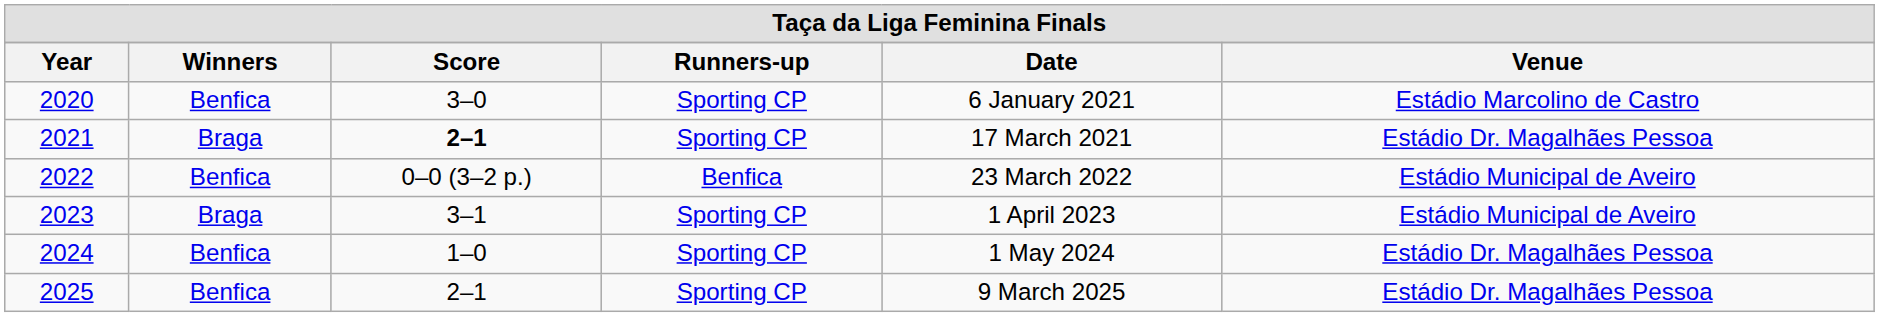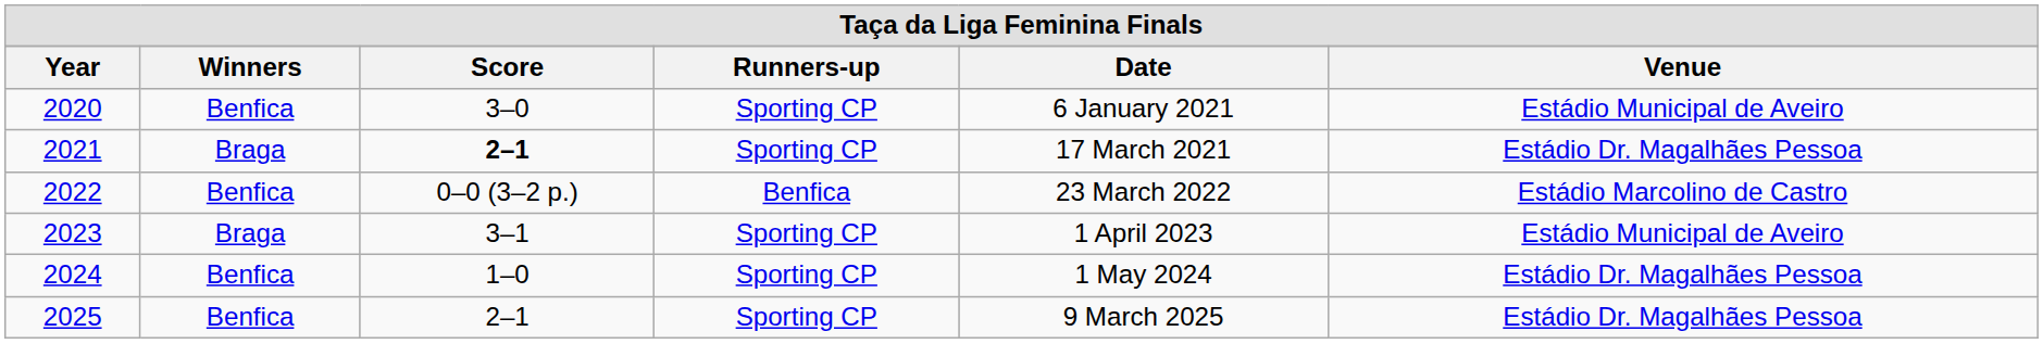 <table class="wikitable" style="text-align: center;" width=98%>
 <tr bgcolor=#e0e0e0>
 <td colspan=7><strong>Taça da Liga Feminina Finals</strong></td>
 </tr>
 <tr bgcolor=#e0e0e0>
 </tr>
 <tr>
 <th scope="col">Year</th>
 <th>Winners</th>
 <th>Score</th>
 <th>Runners-up</th>
 <th>Date</th>
 <th>Venue</th>
 </tr>
 <tr align=center>
 <td><a href='#'>2020</a></td>
 <td><a href='#'>Benfica</a></td>
 <td align=center>3–0</td>
 <td><a href='#'>Sporting CP</a></td>
 <td>6 January 2021</td>
-<td><a href='#'>Estádio Marcolino de Castro</a></td>
+<td><a href='#'>Estádio Municipal de Aveiro</a></td>
 </tr>
 <tr>
 <td><a href='#'>2021</a></td>
 <td><a href='#'>Braga</a></td>
 <td align=center><strong>2–1</strong></td>
 <td><a href='#'>Sporting CP</a></td>
 <td>17 March 2021</td>
 <td><a href='#'>Estádio Dr. Magalhães Pessoa</a></td>
 </tr>
 <tr>
 <td><a href='#'>2022</a></td>
 <td><a href='#'>Benfica</a></td>
 <td align=center>0–0 (3–2 p.)</td>
 <td><a href='#'>Benfica</a></td>
 <td>23 March 2022</td>
-<td><a href='#'>Estádio Municipal de Aveiro</a></td>
+<td><a href='#'>Estádio Marcolino de Castro</a></td>
 </tr>
 <tr>
 <td><a href='#'>2023</a></td>
 <td><a href='#'>Braga</a></td>
 <td align=center>3–1</td>
 <td><a href='#'>Sporting CP</a></td>
 <td>1 April 2023</td>
 <td><a href='#'>Estádio Municipal de Aveiro</a></td>
 </tr>
 <tr>
 <td><a href='#'>2024</a></td>
 <td><a href='#'>Benfica</a></td>
 <td>1–0</td>
 <td><a href='#'>Sporting CP</a></td>
 <td>1 May 2024</td>
 <td><a href='#'>Estádio Dr. Magalhães Pessoa</a></td>
 </tr>
 <tr>
 <td><a href='#'>2025</a></td>
 <td><a href='#'>Benfica</a></td>
 <td align=center>2–1</td>
 <td><a href='#'>Sporting CP</a></td>
 <td>9 March 2025</td>
 <td><a href='#'>Estádio Dr. Magalhães Pessoa</a></td>
 </tr>
 </table>
